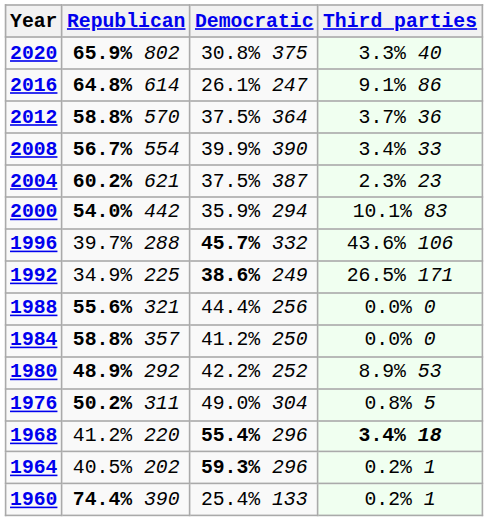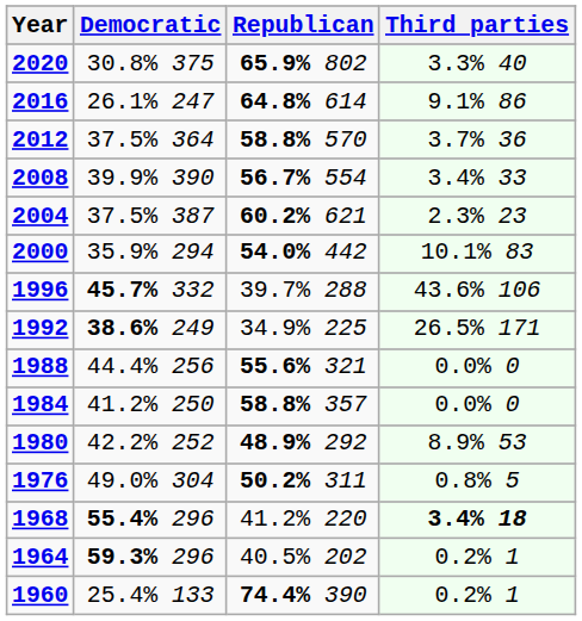 <table class="wikitable" style="float:right; font-size:95%;">
 <tr bgcolor=lightgrey>
 <th>Year</th>
+<th><a href='#'>Democratic</a></th>
 <th><a href='#'>Republican</a></th>
-<th><a href='#'>Democratic</a></th>
 <th><a href='#'>Third parties</a></th>
 </tr>
 <tr>
 <td style="text-align:center;" ><strong><a href='#'>2020</a></strong></td>
+<td style="text-align:center;" >30.8% <em>375</em></td>
 <td style="text-align:center;" ><strong>65.9%</strong> <em>802</em></td>
-<td style="text-align:center;" >30.8% <em>375</em></td>
 <td style="text-align:center; background:honeyDew;">3.3% <em>40</em></td>
 </tr>
 <tr>
 <td style="text-align:center;" ><strong><a href='#'>2016</a></strong></td>
+<td style="text-align:center;" >26.1% <em>247</em></td>
 <td style="text-align:center;" ><strong>64.8%</strong> <em>614</em></td>
-<td style="text-align:center;" >26.1% <em>247</em></td>
 <td style="text-align:center; background:honeyDew;">9.1% <em>86</em></td>
 </tr>
 <tr>
 <td style="text-align:center;" ><strong><a href='#'>2012</a></strong></td>
+<td style="text-align:center;" >37.5% <em>364</em></td>
 <td style="text-align:center;" ><strong>58.8%</strong> <em>570</em></td>
-<td style="text-align:center;" >37.5% <em>364</em></td>
 <td style="text-align:center; background:honeyDew;">3.7% <em>36</em></td>
 </tr>
 <tr>
 <td style="text-align:center;" ><strong><a href='#'>2008</a></strong></td>
+<td style="text-align:center;" >39.9% <em>390</em></td>
 <td style="text-align:center;" ><strong>56.7%</strong> <em>554</em></td>
-<td style="text-align:center;" >39.9% <em>390</em></td>
 <td style="text-align:center; background:honeyDew;">3.4% <em>33</em></td>
 </tr>
 <tr>
 <td style="text-align:center;" ><strong><a href='#'>2004</a></strong></td>
+<td style="text-align:center;" >37.5% <em>387</em></td>
 <td style="text-align:center;" ><strong>60.2%</strong> <em>621</em></td>
-<td style="text-align:center;" >37.5% <em>387</em></td>
 <td style="text-align:center; background:honeyDew;">2.3% <em>23</em></td>
 </tr>
 <tr>
 <td style="text-align:center;" ><strong><a href='#'>2000</a></strong></td>
+<td style="text-align:center;" >35.9% <em>294</em></td>
 <td style="text-align:center;" ><strong>54.0%</strong> <em>442</em></td>
-<td style="text-align:center;" >35.9% <em>294</em></td>
 <td style="text-align:center; background:honeyDew;">10.1% <em>83</em></td>
 </tr>
 <tr>
 <td style="text-align:center;" ><strong><a href='#'>1996</a></strong></td>
+<td style="text-align:center;" ><strong>45.7%</strong> <em>332</em></td>
 <td style="text-align:center;" >39.7% <em>288</em></td>
-<td style="text-align:center;" ><strong>45.7%</strong> <em>332</em></td>
 <td style="text-align:center; background:honeyDew;">43.6% <em>106</em></td>
 </tr>
 <tr>
 <td style="text-align:center;" ><strong><a href='#'>1992</a></strong></td>
+<td style="text-align:center;" ><strong>38.6%</strong> <em>249</em></td>
 <td style="text-align:center;" >34.9% <em>225</em></td>
-<td style="text-align:center;" ><strong>38.6%</strong> <em>249</em></td>
 <td style="text-align:center; background:honeyDew;">26.5% <em>171</em></td>
 </tr>
 <tr>
 <td style="text-align:center;" ><strong><a href='#'>1988</a></strong></td>
+<td style="text-align:center;" >44.4% <em>256</em></td>
 <td style="text-align:center;" ><strong>55.6%</strong> <em>321</em></td>
-<td style="text-align:center;" >44.4% <em>256</em></td>
 <td style="text-align:center; background:honeyDew;">0.0% <em>0</em></td>
 </tr>
 <tr>
 <td style="text-align:center;" ><strong><a href='#'>1984</a></strong></td>
+<td style="text-align:center;" >41.2% <em>250</em></td>
 <td style="text-align:center;" ><strong>58.8%</strong> <em>357</em></td>
-<td style="text-align:center;" >41.2% <em>250</em></td>
 <td style="text-align:center; background:honeyDew;">0.0% <em>0</em></td>
 </tr>
 <tr>
 <td style="text-align:center;" ><strong><a href='#'>1980</a></strong></td>
+<td style="text-align:center;" >42.2% <em>252</em></td>
 <td style="text-align:center;" ><strong>48.9%</strong> <em>292</em></td>
-<td style="text-align:center;" >42.2% <em>252</em></td>
 <td style="text-align:center; background:honeyDew;">8.9% <em>53</em></td>
 </tr>
 <tr>
 <td style="text-align:center;" ><strong><a href='#'>1976</a></strong></td>
+<td style="text-align:center;" >49.0% <em>304</em></td>
 <td style="text-align:center;" ><strong>50.2%</strong> <em>311</em></td>
-<td style="text-align:center;" >49.0% <em>304</em></td>
 <td style="text-align:center; background:honeyDew;">0.8% <em>5</em></td>
 </tr>
 <tr>
 <td style="text-align:center;" ><strong><a href='#'>1968</a></strong></td>
+<td style="text-align:center;" ><strong>55.4%</strong> <em>296</em></td>
 <td style="text-align:center;" >41.2% <em>220</em></td>
-<td style="text-align:center;" ><strong>55.4%</strong> <em>296</em></td>
 <td style="text-align:center; background:honeyDew;"><strong>3.4% <em>18</em></strong></td>
 </tr>
 <tr>
 <td style="text-align:center;" ><strong><a href='#'>1964</a></strong></td>
+<td style="text-align:center;" ><strong>59.3%</strong> <em>296</em></td>
 <td style="text-align:center;" >40.5% <em>202</em></td>
-<td style="text-align:center;" ><strong>59.3%</strong> <em>296</em></td>
 <td style="text-align:center; background:honeyDew;">0.2% <em>1</em></td>
 </tr>
 <tr>
 <td style="text-align:center;" ><strong><a href='#'>1960</a></strong></td>
+<td style="text-align:center;" >25.4% <em>133</em></td>
 <td style="text-align:center;" ><strong>74.4%</strong> <em>390</em></td>
-<td style="text-align:center;" >25.4% <em>133</em></td>
 <td style="text-align:center; background:honeyDew;">0.2% <em>1</em></td>
 </tr>
 </table>
